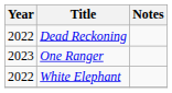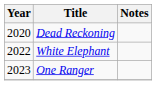 <table class="wikitable sortable">
 <tr>
 <th>Year</th>
 <th>Title</th>
 <th>Notes</th>
 </tr>
 <tr>
+<td>2020</td>
+<td><em><a href='#'>Dead Reckoning</a></em></td>
+<td></td>
+</tr>
+<tr>
 <td>2022</td>
-<td><em><a href='#'>Dead Reckoning</a></em></td>
+<td><em><a href='#'>White Elephant</a></em></td>
 <td></td>
 </tr>
 <tr>
 <td>2023</td>
 <td><em><a href='#'>One Ranger</a></em></td>
 <td></td>
 </tr>
 <tr>
-<td>2022</td>
-<td><em><a href='#'>White Elephant</a></em></td>
-<td></td>
-</tr>
-<tr>
 </tr>
 </table>
